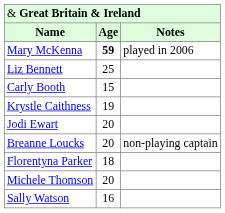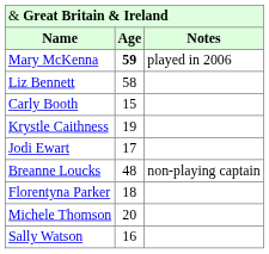 <table border="1" cellpadding="3" style="border-collapse: collapse;">
 <tr style="background:#ddffdd;">
 <td colspan=5> &  <strong>Great Britain & Ireland</strong></td>
 </tr>
 <tr style="background:#ddffdd;">
 <th>Name</th>
 <th>Age</th>
 <th>Notes</th>
 </tr>
 <tr>
 <td> <a href='#'>Mary McKenna</a></td>
 <td align=center><strong>59</strong></td>
 <td>played in 2006</td>
 </tr>
 <tr>
 <td> <a href='#'>Liz Bennett</a></td>
-<td align=center>25</td>
+<td align=center>58</td>
 <td></td>
 </tr>
 <tr>
 <td> <a href='#'>Carly Booth</a></td>
 <td align=center>15</td>
 <td></td>
 </tr>
 <tr>
 <td> <a href='#'>Krystle Caithness</a></td>
 <td align=center>19</td>
 <td></td>
 </tr>
 <tr>
 <td> <a href='#'>Jodi Ewart</a></td>
-<td align=center>20</td>
+<td align=center>17</td>
 <td></td>
 </tr>
 <tr>
 <td> <a href='#'>Breanne Loucks</a></td>
-<td align=center>20</td>
+<td align=center>48</td>
 <td>non-playing captain</td>
 </tr>
 <tr>
 <td> <a href='#'>Florentyna Parker</a></td>
 <td align=center>18</td>
 <td></td>
 </tr>
 <tr>
 <td> <a href='#'>Michele Thomson</a></td>
 <td align=center>20</td>
 <td></td>
 </tr>
 <tr>
 <td> <a href='#'>Sally Watson</a></td>
 <td align=center>16</td>
 <td></td>
 </tr>
 </table>
